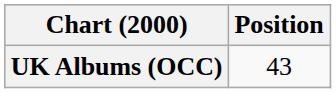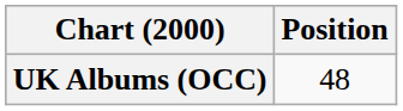 <table class="wikitable plainrowheaders">
 <tr>
 <th scope="col">Chart (2000)</th>
 <th scope="col">Position</th>
 </tr>
 <tr>
 <th scope="row">UK Albums (OCC)</th>
-<td style="text-align:center;">43</td>
+<td style="text-align:center;">48</td>
 </tr>
 </table>
